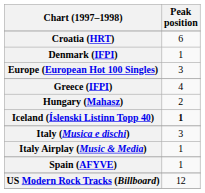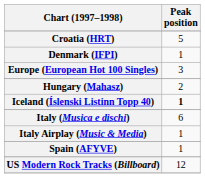 <table class="wikitable sortable plainrowheaders">
 <tr>
 <th>Chart (1997–1998)</th>
 <th>Peak<br>position</th>
 </tr>
 <tr>
 </tr>
 <tr>
 </tr>
 <tr>
 </tr>
 <tr>
 </tr>
 <tr>
 </tr>
 <tr>
 </tr>
 <tr>
 </tr>
 <tr>
 <th scope="row">Croatia (<a href='#'>HRT</a>)</th>
-<td align="center">6</td>
+<td align="center">5</td>
 </tr>
 <tr>
 <th scope="row">Denmark (<a href='#'>IFPI</a>)</th>
 <td align="center">1</td>
 </tr>
 <tr>
 <th scope="row">Europe (<a href='#'>European Hot 100 Singles</a>)</th>
 <td align="center">3</td>
 </tr>
 <tr>
 </tr>
 <tr>
 </tr>
 <tr>
 </tr>
 <tr>
-<th scope="row">Greece (<a href='#'>IFPI</a>)</th>
-<td align="center">4</td>
-</tr>
-<tr>
 <th scope="row">Hungary (<a href='#'>Mahasz</a>)</th>
 <td align="center">2</td>
 </tr>
 <tr>
 <th scope="row">Iceland (<a href='#'>Íslenski Listinn Topp 40</a>)</th>
 <td align="center"><strong>1</strong></td>
 </tr>
 <tr>
 </tr>
 <tr>
 <th scope="row">Italy (<em><a href='#'>Musica e dischi</a></em>)</th>
-<td align="center">3</td>
+<td align="center">6</td>
 </tr>
 <tr>
 <th scope="row">Italy Airplay (<em><a href='#'>Music & Media</a></em>)</th>
 <td align="center">1</td>
 </tr>
 <tr>
 </tr>
 <tr>
 </tr>
 <tr>
 </tr>
 <tr>
 </tr>
 <tr>
 </tr>
 <tr>
 <th scope="row">Spain (<a href='#'>AFYVE</a>)</th>
 <td align="center">1</td>
 </tr>
 <tr>
 </tr>
 <tr>
 </tr>
 <tr>
 </tr>
 <tr>
 </tr>
 <tr>
 </tr>
 <tr>
 </tr>
 <tr>
 </tr>
 <tr>
 <th scope="row">US <a href='#'>Modern Rock Tracks</a> (<em>Billboard</em>)<br></th>
 <td align="center">12</td>
 </tr>
 <tr>
 </tr>
 </table>
